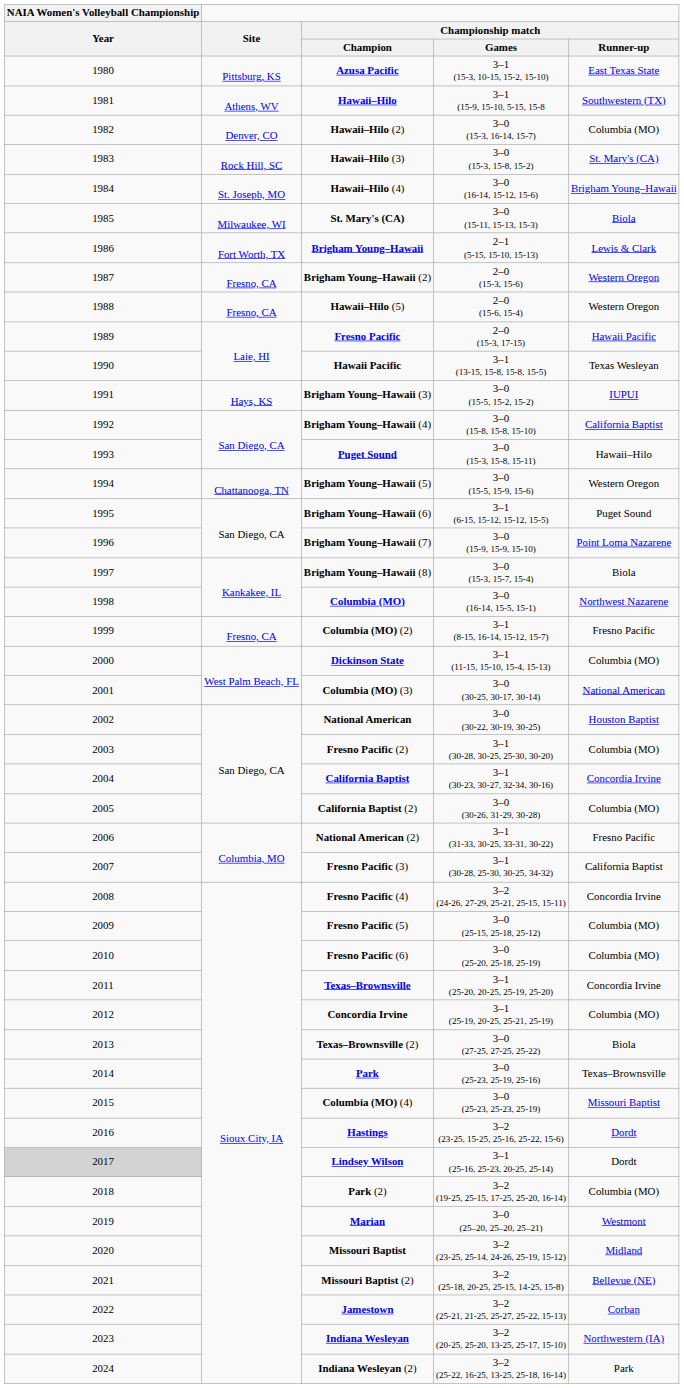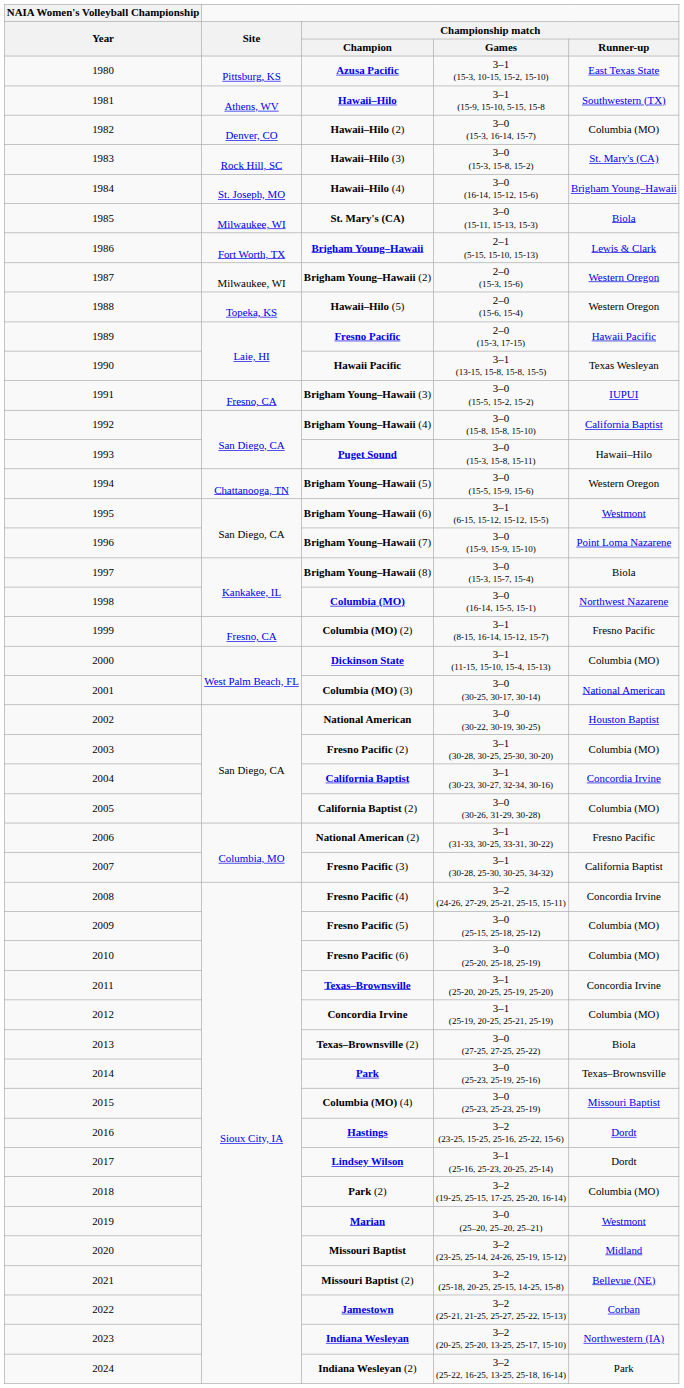 <table class="wikitable" style="text-align:center">
 <tr>
 <th style=>NAIA Women's Volleyball Championship</th>
 </tr>
 <tr>
 <th rowspan=2>Year</th>
 <th rowspan=2>Site</th>
 <th colspan=3>Championship match</th>
 </tr>
 <tr>
 <th>Champion</th>
 <th>Games</th>
 <th>Runner-up</th>
 </tr>
 <tr>
 <td>1980</td>
 <td><br><a href='#'>Pittsburg, KS</a></td>
 <td><strong><a href='#'>Azusa Pacific</a></strong></td>
 <td>3–1<br><small>(15-3, 10-15, 15-2, 15-10)</small></td>
 <td><a href='#'>East Texas State</a></td>
 </tr>
 <tr>
 <td>1981</td>
 <td><br><a href='#'>Athens, WV</a></td>
 <td><strong><a href='#'>Hawaii–Hilo</a></strong></td>
 <td>3–1<br><small>(15-9, 15-10, 5-15, 15-8</small></td>
 <td><a href='#'>Southwestern (TX)</a></td>
 </tr>
 <tr>
 <td>1982</td>
 <td><br><a href='#'>Denver, CO</a></td>
 <td><strong>Hawaii–Hilo</strong> (2)</td>
 <td>3–0<br><small>(15-3, 16-14, 15-7)</small></td>
 <td>Columbia (MO)</td>
 </tr>
 <tr>
 <td>1983</td>
 <td><br><a href='#'>Rock Hill, SC</a></td>
 <td><strong>Hawaii–Hilo</strong> (3)</td>
 <td>3–0<br><small>(15-3, 15-8, 15-2)</small></td>
 <td><a href='#'>St. Mary's (CA)</a></td>
 </tr>
 <tr>
 <td>1984</td>
 <td><br><a href='#'>St. Joseph, MO</a></td>
 <td><strong>Hawaii–Hilo</strong> (4)</td>
 <td>3–0<br><small>(16-14, 15-12, 15-6)</small></td>
 <td><a href='#'>Brigham Young–Hawaii</a></td>
 </tr>
 <tr>
 <td>1985</td>
 <td><br><a href='#'>Milwaukee, WI</a></td>
 <td><strong>St. Mary's (CA)</strong></td>
 <td>3–0<br><small>(15-11, 15-13, 15-3)</small></td>
 <td><a href='#'>Biola</a></td>
 </tr>
 <tr>
 <td>1986</td>
 <td><br><a href='#'>Fort Worth, TX</a></td>
 <td><strong><a href='#'>Brigham Young–Hawaii</a></strong></td>
 <td>2–1<br><small>(5-15, 15-10, 15-13)</small></td>
 <td><a href='#'>Lewis & Clark</a></td>
 </tr>
 <tr>
 <td>1987</td>
-<td><br><a href='#'>Fresno, CA</a></td>
+<td><br>Milwaukee, WI</td>
 <td><strong>Brigham Young–Hawaii</strong> (2)</td>
 <td>2–0<br><small>(15-3, 15-6)</small></td>
 <td><a href='#'>Western Oregon</a></td>
 </tr>
 <tr>
 <td>1988</td>
-<td><br><a href='#'>Fresno, CA</a></td>
+<td><br><a href='#'>Topeka, KS</a></td>
 <td><strong>Hawaii–Hilo</strong> (5)</td>
 <td>2–0<br><small>(15-6, 15-4)</small></td>
 <td>Western Oregon</td>
 </tr>
 <tr>
 <td>1989</td>
 <td rowspan=2><br><a href='#'>Laie, HI</a></td>
 <td><strong><a href='#'>Fresno Pacific</a></strong></td>
 <td>2–0<br><small>(15-3, 17-15)</small></td>
 <td><a href='#'>Hawaii Pacific</a></td>
 </tr>
 <tr>
 <td>1990</td>
 <td><strong>Hawaii Pacific</strong></td>
 <td>3–1<br><small>(13-15, 15-8, 15-8, 15-5)</small></td>
 <td>Texas Wesleyan</td>
 </tr>
 <tr>
 <td>1991</td>
-<td><br><a href='#'>Hays, KS</a></td>
+<td><br><a href='#'>Fresno, CA</a></td>
 <td><strong>Brigham Young–Hawaii</strong> (3)</td>
 <td>3–0<br><small>(15-5, 15-2, 15-2)</small></td>
 <td><a href='#'>IUPUI</a></td>
 </tr>
 <tr>
 <td>1992</td>
 <td rowspan=2><br><a href='#'>San Diego, CA</a></td>
 <td><strong>Brigham Young–Hawaii</strong> (4)</td>
 <td>3–0<br><small>(15-8, 15-8, 15-10)</small></td>
 <td><a href='#'>California Baptist</a></td>
 </tr>
 <tr>
 <td>1993</td>
 <td><strong><a href='#'>Puget Sound</a></strong></td>
 <td>3–0<br><small>(15-3, 15-8, 15-11)</small></td>
 <td>Hawaii–Hilo</td>
 </tr>
 <tr>
 <td>1994</td>
 <td><br><a href='#'>Chattanooga, TN</a></td>
 <td><strong>Brigham Young–Hawaii</strong> (5)</td>
 <td>3–0<br><small>(15-5, 15-9, 15-6)</small></td>
 <td>Western Oregon</td>
 </tr>
 <tr>
 <td>1995</td>
 <td rowspan=2><br>San Diego, CA</td>
 <td><strong>Brigham Young–Hawaii</strong> (6)</td>
 <td>3–1<br><small>(6-15, 15-12, 15-12, 15-5)</small></td>
-<td>Puget Sound</td>
+<td><a href='#'>Westmont</a></td>
 </tr>
 <tr>
 <td>1996</td>
 <td><strong>Brigham Young–Hawaii</strong> (7)</td>
 <td>3–0<br><small>(15-9, 15-9, 15-10)</small></td>
 <td><a href='#'>Point Loma Nazarene</a></td>
 </tr>
 <tr>
 <td>1997</td>
 <td rowspan=2><br><a href='#'>Kankakee, IL</a></td>
 <td><strong>Brigham Young–Hawaii</strong> (8)</td>
 <td>3–0<br><small>(15-3, 15-7, 15-4)</small></td>
 <td>Biola</td>
 </tr>
 <tr>
 <td>1998</td>
 <td><strong><a href='#'>Columbia (MO)</a></strong></td>
 <td>3–0<br><small>(16-14, 15-5, 15-1)</small></td>
 <td><a href='#'>Northwest Nazarene</a></td>
 </tr>
 <tr>
 <td>1999</td>
 <td><br><a href='#'>Fresno, CA</a></td>
 <td><strong>Columbia (MO)</strong> (2)</td>
 <td>3–1<br><small>(8-15, 16-14, 15-12, 15-7)</small></td>
 <td>Fresno Pacific</td>
 </tr>
 <tr>
 <td>2000</td>
 <td rowspan=2><br><a href='#'>West Palm Beach, FL</a></td>
 <td><strong><a href='#'>Dickinson State</a></strong></td>
 <td>3–1<br><small>(11-15, 15-10, 15-4, 15-13)</small></td>
 <td>Columbia (MO)</td>
 </tr>
 <tr>
 <td>2001</td>
 <td><strong>Columbia (MO)</strong> (3)</td>
 <td>3–0<br><small>(30-25, 30-17, 30-14)</small></td>
 <td><a href='#'>National American</a></td>
 </tr>
 <tr>
 <td>2002</td>
 <td rowspan=4><br>San Diego, CA</td>
 <td><strong>National American</strong></td>
 <td>3–0<br><small>(30-22, 30-19, 30-25)</small></td>
 <td><a href='#'>Houston Baptist</a></td>
 </tr>
 <tr>
 <td>2003</td>
 <td><strong>Fresno Pacific</strong> (2)</td>
 <td>3–1<br><small>(30-28, 30-25, 25-30, 30-20)</small></td>
 <td>Columbia (MO)</td>
 </tr>
 <tr>
 <td>2004</td>
 <td><strong><a href='#'>California Baptist</a></strong></td>
 <td>3–1<br><small>(30-23, 30-27, 32-34, 30-16)</small></td>
 <td><a href='#'>Concordia Irvine</a></td>
 </tr>
 <tr>
 <td>2005</td>
 <td><strong>California Baptist</strong> (2)</td>
 <td>3–0<br><small>(30-26, 31-29, 30-28)</small></td>
 <td>Columbia (MO)</td>
 </tr>
 <tr>
 <td>2006</td>
 <td rowspan=2><br><a href='#'>Columbia, MO</a></td>
 <td><strong>National American</strong> (2)</td>
 <td>3–1<br><small>(31-33, 30-25, 33-31, 30-22)</small></td>
 <td>Fresno Pacific</td>
 </tr>
 <tr>
 <td>2007</td>
 <td><strong>Fresno Pacific</strong> (3)</td>
 <td>3–1<br><small>(30-28, 25-30, 30-25, 34-32)</small></td>
 <td>California Baptist</td>
 </tr>
 <tr>
 <td>2008</td>
 <td rowspan=17><br><a href='#'>Sioux City, IA</a></td>
 <td><strong>Fresno Pacific</strong> (4)</td>
 <td>3–2<br><small>(24-26, 27-29, 25-21, 25-15, 15-11)</small></td>
 <td>Concordia Irvine</td>
 </tr>
 <tr>
 <td>2009</td>
 <td><strong>Fresno Pacific</strong> (5)</td>
 <td>3–0<br><small>(25-15, 25-18, 25-12)</small></td>
 <td>Columbia (MO)</td>
 </tr>
 <tr>
 <td>2010</td>
 <td><strong>Fresno Pacific</strong> (6)</td>
 <td>3–0<br><small>(25-20, 25-18, 25-19)</small></td>
 <td>Columbia (MO)</td>
 </tr>
 <tr>
 <td>2011</td>
 <td><strong><a href='#'>Texas–Brownsville</a></strong></td>
 <td>3–1<br><small>(25-20, 20-25, 25-19, 25-20)</small></td>
 <td>Concordia Irvine</td>
 </tr>
 <tr>
 <td>2012</td>
 <td><strong>Concordia Irvine</strong></td>
 <td>3–1<br><small>(25-19, 20-25, 25-21, 25-19)</small></td>
 <td>Columbia (MO)</td>
 </tr>
 <tr>
 <td>2013</td>
 <td><strong>Texas–Brownsville</strong> (2)</td>
 <td>3–0<br><small>(27-25, 27-25, 25-22)</small></td>
 <td>Biola</td>
 </tr>
 <tr>
 <td>2014</td>
 <td><strong><a href='#'>Park</a></strong></td>
 <td>3–0<br><small>(25-23, 25-19, 25-16)</small></td>
 <td>Texas–Brownsville</td>
 </tr>
 <tr>
 <td>2015</td>
 <td><strong>Columbia (MO)</strong> (4)</td>
 <td>3–0<br><small>(25-23, 25-23, 25-19)</small></td>
 <td><a href='#'>Missouri Baptist</a></td>
 </tr>
 <tr>
 <td>2016</td>
 <td><strong><a href='#'>Hastings</a></strong></td>
 <td>3–2<br><small>(23-25, 15-25, 25-16, 25-22, 15-6)</small></td>
 <td><a href='#'>Dordt</a></td>
 </tr>
 <tr>
-<td style="background: lightgrey;">2017</td>
+<td>2017</td>
 <td><strong><a href='#'>Lindsey Wilson</a></strong></td>
 <td>3–1<br><small>(25-16, 25-23, 20-25, 25-14)</small></td>
 <td>Dordt</td>
 </tr>
 <tr>
 <td>2018</td>
 <td><strong>Park</strong> (2)</td>
 <td>3–2<br><small>(19-25, 25-15, 17-25, 25-20, 16-14)</small></td>
 <td>Columbia (MO)</td>
 </tr>
 <tr>
 <td>2019</td>
 <td><strong><a href='#'>Marian</a></strong></td>
 <td>3–0<br><small>(25–20, 25–20, 25–21)</small></td>
 <td><a href='#'>Westmont</a></td>
 </tr>
 <tr>
 <td>2020</td>
 <td><strong>Missouri Baptist</strong></td>
 <td>3–2<br><small>(23-25, 25-14, 24-26, 25-19, 15-12)</small></td>
 <td><a href='#'>Midland</a></td>
 </tr>
 <tr>
 <td>2021</td>
 <td><strong>Missouri Baptist</strong> (2)</td>
 <td>3–2<br><small>(25-18, 20-25, 25-15, 14-25, 15-8)</small></td>
 <td><a href='#'>Bellevue (NE)</a></td>
 </tr>
 <tr>
 <td>2022</td>
 <td><strong><a href='#'>Jamestown</a></strong></td>
 <td>3–2<br><small>(25-21, 21-25, 25-27, 25-22, 15-13)</small></td>
 <td><a href='#'>Corban</a></td>
 </tr>
 <tr>
 <td>2023</td>
 <td><strong><a href='#'>Indiana Wesleyan</a></strong></td>
 <td>3–2<br><small>(20-25, 25-20, 13-25, 25-17, 15-10)</small></td>
 <td><a href='#'>Northwestern (IA)</a></td>
 </tr>
 <tr>
 <td>2024</td>
 <td><strong>Indiana Wesleyan</strong> (2)</td>
 <td>3–2<br><small>(25-22, 16-25, 13-25, 25-18, 16-14)</small></td>
 <td>Park</td>
 </tr>
 </table>
